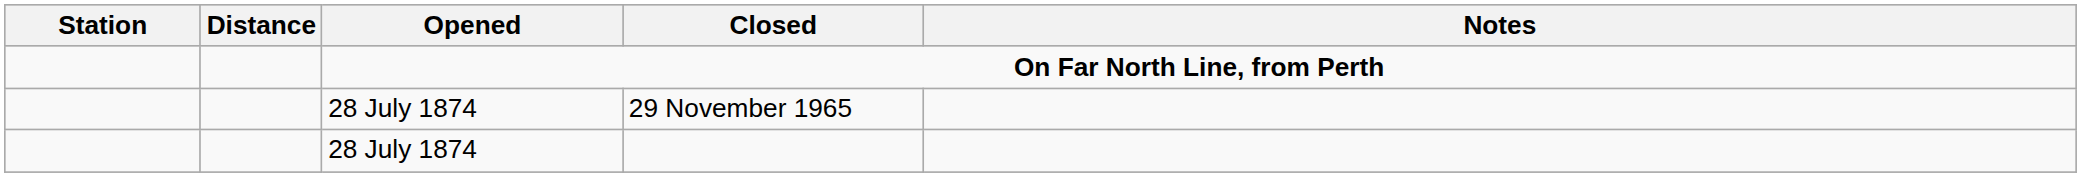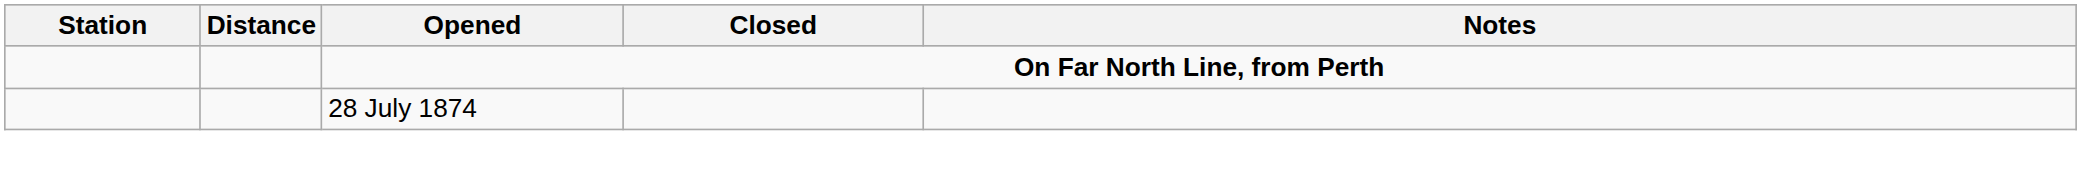 <table class="wikitable" style="width:100%; margin-right:0;">
 <tr>
 <th scope="col" style="width:7em; text-align:center;">Station</th>
 <th scope="col" style="width:4em; text-align:center;">Distance</th>
 <th scope="col" style="width:11em;">Opened</th>
 <th scope="col" style="width:11em;">Closed</th>
 <th scope="col" class="unsortable">Notes</th>
 </tr>
 <tr>
 <td></td>
 <td></td>
 <td colspan="3" style="text-align:center;"><strong>On Far North Line,  from Perth</strong></td>
 </tr>
 <tr>
 <td></td>
 <td></td>
 <td>28 July 1874</td>
-<td>29 November 1965</td>
-<td></td>
-</tr>
-<tr>
-<td></td>
-<td></td>
-<td>28 July 1874</td>
 <td></td>
 <td></td>
 </tr>
 </table>
